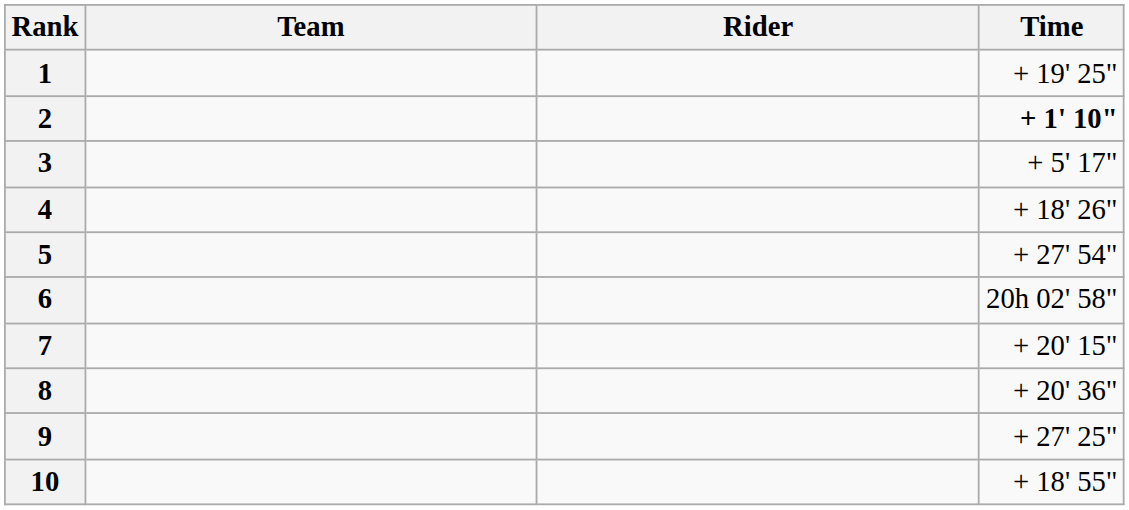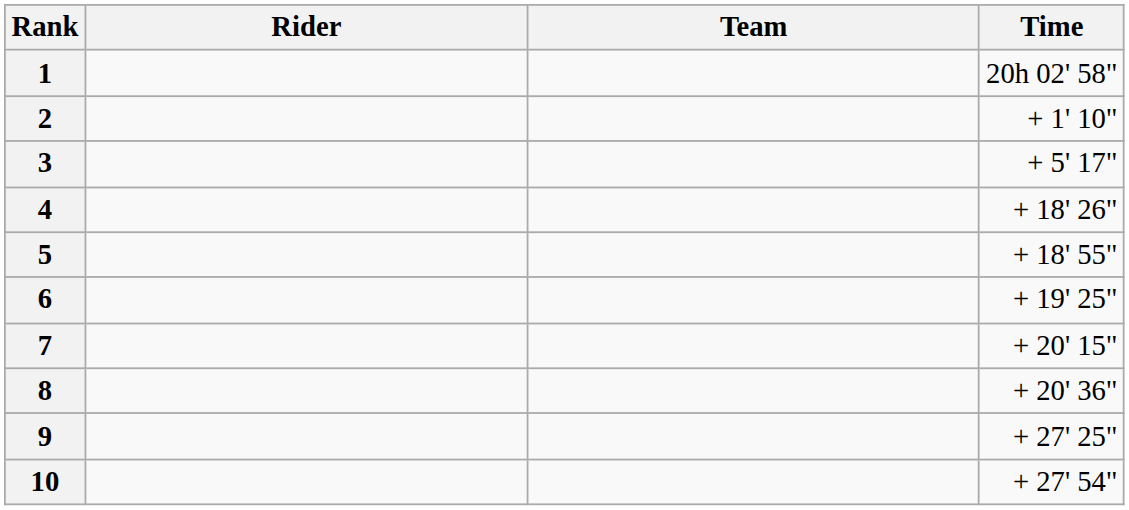 <table class="wikitable" margin-bottom:0;">
 <tr>
 <th scope="col">Rank</th>
+<th scope="col">Rider</th>
 <th scope="col">Team</th>
-<th scope="col">Rider</th>
 <th scope="col">Time</th>
 </tr>
 <tr>
 <th scope="row">1</th>
+<td width=240px> </td>
 <td width=245px></td>
-<td width=240px> </td>
-<td align="right">+ 19' 25"</td>
+<td align="right">20h 02' 58"</td>
 </tr>
 <tr>
 <th scope="row">2</th>
 <td></td>
 <td></td>
-<td align="right"><strong>+ 1' 10"</strong></td>
+<td align="right">+ 1' 10"</td>
 </tr>
 <tr>
 <th scope="row">3</th>
 <td></td>
 <td></td>
 <td align="right">+ 5' 17"</td>
 </tr>
 <tr>
 <th scope="row">4</th>
 <td></td>
 <td></td>
 <td align="right">+ 18' 26"</td>
 </tr>
 <tr>
 <th scope="row">5</th>
 <td></td>
 <td></td>
-<td align="right">+ 27' 54"</td>
+<td align="right">+ 18' 55"</td>
 </tr>
 <tr>
 <th scope="row">6</th>
 <td></td>
 <td></td>
-<td align="right">20h 02' 58"</td>
+<td align="right">+ 19' 25"</td>
 </tr>
 <tr>
 <th scope="row">7</th>
 <td></td>
 <td></td>
 <td align="right">+ 20' 15"</td>
 </tr>
 <tr>
 <th scope="row">8</th>
 <td></td>
 <td></td>
 <td align="right">+ 20' 36"</td>
 </tr>
 <tr>
 <th scope="row">9</th>
 <td></td>
 <td></td>
 <td align="right">+ 27' 25"</td>
 </tr>
 <tr>
 <th scope="row">10</th>
 <td></td>
 <td></td>
-<td align="right">+ 18' 55"</td>
+<td align="right">+ 27' 54"</td>
 </tr>
 </table>
